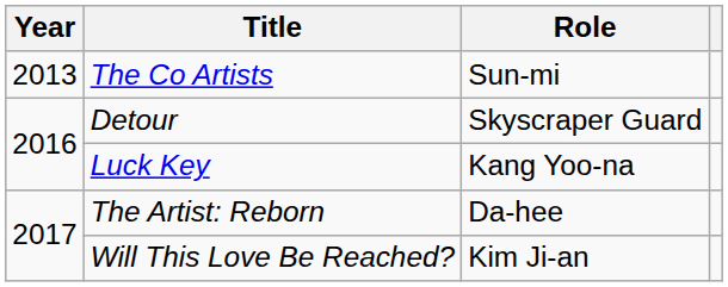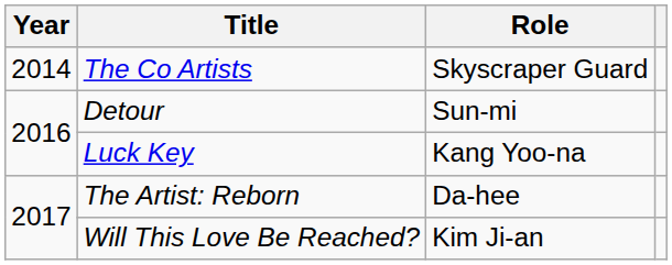 <table class="wikitable plainrowheaders">
 <tr>
 <th scope="col">Year</th>
 <th scope="col">Title</th>
 <th scope="col">Role</th>
 <th scope="col" class="unsortable"></th>
 </tr>
 <tr>
-<td>2013</td>
+<td>2014</td>
 <td><em><a href='#'>The Co Artists</a></em></td>
-<td>Sun-mi</td>
+<td>Skyscraper Guard</td>
 <td></td>
 </tr>
 <tr>
 <td rowspan="2">2016</td>
 <td><em>Detour</em></td>
-<td>Skyscraper Guard</td>
+<td>Sun-mi</td>
 <td></td>
 </tr>
 <tr>
 <td><em><a href='#'>Luck Key</a></em></td>
 <td>Kang Yoo-na</td>
 <td></td>
 </tr>
 <tr>
 <td rowspan="2">2017</td>
 <td><em>The Artist: Reborn</em></td>
 <td>Da-hee</td>
 <td></td>
 </tr>
 <tr>
 <td><em>Will This Love Be Reached?</em></td>
 <td>Kim Ji-an</td>
 <td></td>
 </tr>
 </table>
